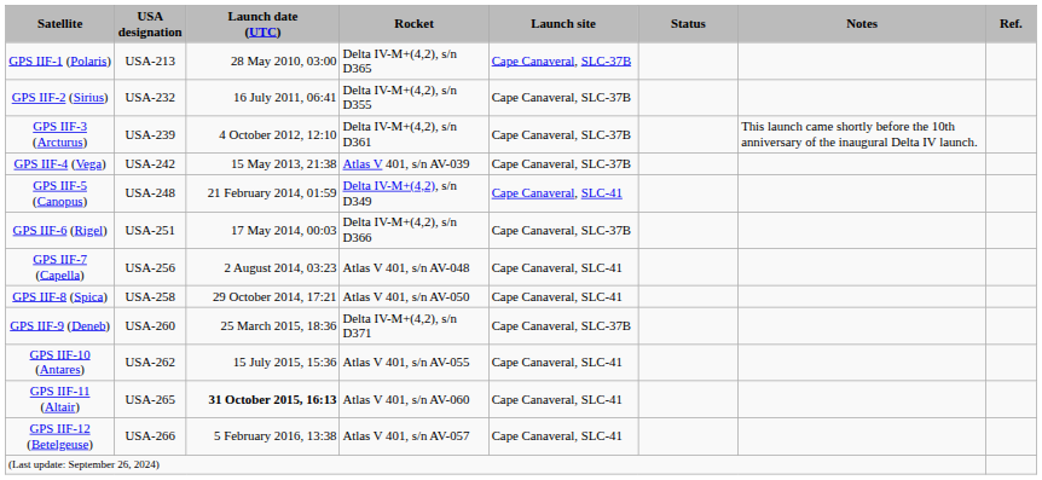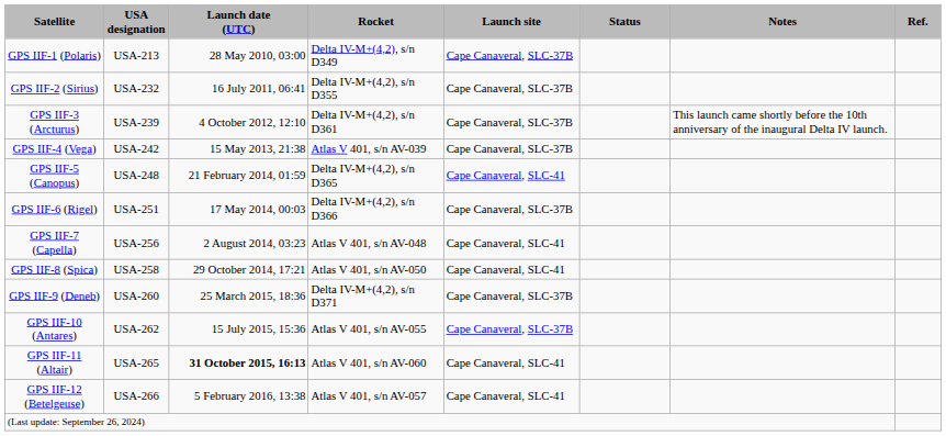 <table class="wikitable" style="margin: 1em auto 1em auto; font-size:90%; width:90%;">
 <tr>
 <th style="width:8%; text-align:center; background:#BBB"><strong>Satellite</strong></th>
 <th style="width:7%; text-align:center; background:#BBB"><strong>USA designation</strong></th>
 <th style="width:15%; text-align:center; background:#BBB"><strong>Launch date<br>(<a href='#'>UTC</a>)</strong></th>
 <th style="width:15%; text-align:center; background:#BBB"><strong>Rocket</strong></th>
 <th style="width:15%; text-align:center; background:#BBB"><strong>Launch site</strong></th>
 <th style="width:10%; text-align:center; background:#BBB"><strong>Status</strong></th>
 <th style="width:25%; text-align:center; background:#BBB"><strong>Notes</strong></th>
 <th style="width:5%; text-align:center; background:#BBB"><strong>Ref.</strong></th>
 </tr>
 <tr>
 <td style="text-align:center;" nowrap><a href='#'>GPS IIF-1</a> (<a href='#'>Polaris</a>)</td>
 <td style="text-align:center;">USA-213</td>
 <td style="text-align:right;">28 May 2010, 03:00</td>
-<td style="text-align:left;">Delta IV-M+(4,2), s/n D365</td>
+<td style="text-align:left;"><a href='#'>Delta IV-M+(4,2)</a>, s/n D349</td>
 <td style="text-align:left;"><a href='#'>Cape Canaveral</a>, <a href='#'>SLC-37B</a></td>
 <td></td>
 <td style="text-align:left;"></td>
 <td style="text-align:left;"></td>
 </tr>
 <tr>
 <td style="text-align:center;"><a href='#'>GPS IIF-2</a> (<a href='#'>Sirius</a>)</td>
 <td style="text-align:center;">USA-232</td>
 <td style="text-align:right;">16 July 2011, 06:41</td>
 <td style="text-align:left;">Delta IV-M+(4,2), s/n D355</td>
 <td style="text-align:left;">Cape Canaveral, SLC-37B</td>
 <td></td>
 <td style="text-align:left;"></td>
 <td style="text-align:left;"></td>
 </tr>
 <tr>
 <td style="text-align:center;"><a href='#'>GPS IIF-3</a> (<a href='#'>Arcturus</a>)</td>
 <td style="text-align:center;">USA-239</td>
 <td style="text-align:right;">4 October 2012, 12:10</td>
 <td style="text-align:left;">Delta IV-M+(4,2), s/n D361</td>
 <td style="text-align:left;">Cape Canaveral, SLC-37B</td>
 <td></td>
 <td style="text-align:left;">This launch came shortly before the 10th anniversary of the inaugural Delta IV launch.</td>
 <td style="text-align:left;"></td>
 </tr>
 <tr>
 <td style="text-align:center;"><a href='#'>GPS IIF-4</a> (<a href='#'>Vega</a>)</td>
 <td style="text-align:center;">USA-242</td>
 <td style="text-align:right;">15 May 2013, 21:38</td>
 <td style="text-align:left;"><a href='#'>Atlas V</a> 401, s/n AV-039</td>
 <td style="text-align:left;">Cape Canaveral, SLC-37B</td>
 <td></td>
 <td style="text-align:left;"></td>
 <td style="text-align:left;"></td>
 </tr>
 <tr>
 <td style="text-align:center;"><a href='#'>GPS IIF-5</a> (<a href='#'>Canopus</a>)</td>
 <td style="text-align:center;">USA-248</td>
 <td style="text-align:right;" nowrap>21 February 2014, 01:59</td>
-<td style="text-align:left;"><a href='#'>Delta IV-M+(4,2)</a>, s/n D349</td>
+<td style="text-align:left;">Delta IV-M+(4,2), s/n D365</td>
 <td style="text-align:left;"><a href='#'>Cape Canaveral</a>, <a href='#'>SLC-41</a></td>
 <td></td>
 <td style="text-align:left;"></td>
 <td style="text-align:left;"></td>
 </tr>
 <tr>
 <td style="text-align:center;"><a href='#'>GPS IIF-6</a> (<a href='#'>Rigel</a>)</td>
 <td style="text-align:center;">USA-251</td>
 <td style="text-align:right;">17 May 2014, 00:03</td>
 <td style="text-align:left;">Delta IV-M+(4,2), s/n D366</td>
 <td style="text-align:left;">Cape Canaveral, SLC-37B</td>
 <td></td>
 <td style="text-align:left;"></td>
 <td style="text-align:left;"></td>
 </tr>
 <tr>
 <td style="text-align:center;"><a href='#'>GPS IIF-7</a> (<a href='#'>Capella</a>)</td>
 <td style="text-align:center;">USA-256</td>
 <td style="text-align:right;">2 August 2014, 03:23</td>
 <td style="text-align:left;">Atlas V 401, s/n AV-048</td>
 <td style="text-align:left;">Cape Canaveral, SLC-41</td>
 <td></td>
 <td style="text-align:left;"></td>
 <td style="text-align:left;"></td>
 </tr>
 <tr>
 <td style="text-align:center;"><a href='#'>GPS IIF-8</a> (<a href='#'>Spica</a>)</td>
 <td style="text-align:center;">USA-258</td>
 <td style="text-align:right;">29 October 2014, 17:21</td>
 <td style="text-align:left;">Atlas V 401, s/n AV-050</td>
 <td style="text-align:left;">Cape Canaveral, SLC-41</td>
 <td></td>
 <td style="text-align:left;"></td>
 <td style="text-align:left;"></td>
 </tr>
 <tr>
 <td style="text-align:center;"><a href='#'>GPS IIF-9</a> (<a href='#'>Deneb</a>)</td>
 <td style="text-align:center;">USA-260</td>
 <td style="text-align:right;">25 March 2015, 18:36</td>
 <td style="text-align:left;">Delta IV-M+(4,2), s/n D371</td>
 <td style="text-align:left;">Cape Canaveral, SLC-37B</td>
 <td></td>
 <td style="text-align:left;"></td>
 <td style="text-align:left;"></td>
 </tr>
 <tr>
 <td style="text-align:center;"><a href='#'>GPS IIF-10</a> (<a href='#'>Antares</a>)</td>
 <td style="text-align:center;">USA-262</td>
 <td style="text-align:right;">15 July 2015, 15:36</td>
 <td style="text-align:left;">Atlas V 401, s/n AV-055</td>
-<td style="text-align:left;">Cape Canaveral, SLC-41</td>
+<td style="text-align:left;"><a href='#'>Cape Canaveral</a>, <a href='#'>SLC-37B</a></td>
 <td></td>
 <td style="text-align:left;"></td>
 <td style="text-align:left;"></td>
 </tr>
 <tr>
 <td style="text-align:center;"><a href='#'>GPS IIF-11</a> (<a href='#'>Altair</a>)</td>
 <td style="text-align:center;">USA-265</td>
 <td style="text-align:right;"><strong>31 October 2015, 16:13</strong></td>
 <td style="text-align:left;">Atlas V 401, s/n AV-060</td>
 <td style="text-align:left;">Cape Canaveral, SLC-41</td>
 <td></td>
 <td style="text-align:left;"></td>
 <td style="text-align:left;"></td>
 </tr>
 <tr>
 <td style="text-align:center;"><a href='#'>GPS IIF-12</a> (<a href='#'>Betelgeuse</a>)</td>
 <td style="text-align:center;">USA-266</td>
 <td style="text-align:right;">5 February 2016, 13:38</td>
 <td style="text-align:left;">Atlas V 401, s/n AV-057</td>
 <td style="text-align:left;">Cape Canaveral, SLC-41</td>
 <td></td>
 <td style="text-align:left;"></td>
 <td style="text-align:left;"></td>
 </tr>
 <tr>
 <td colspan="7" style="font-size: smaller;">(Last update: September 26, 2024)</td>
 </tr>
 </table>
